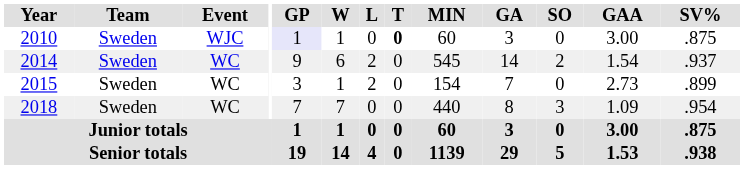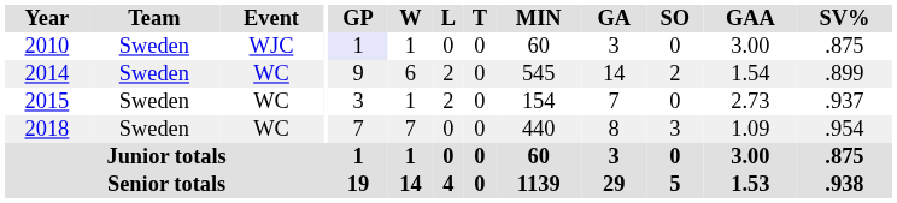 <table border="0" cellpadding="1" cellspacing="0" ID="Table3" style="text-align:center; width:40em">
 <tr ALIGN="center" bgcolor="#e0e0e0">
 <th>Year</th>
 <th>Team</th>
 <th>Event</th>
 <th rowspan="99" bgcolor="#ffffff"></th>
 <th>GP</th>
 <th>W</th>
 <th>L</th>
 <th>T</th>
 <th>MIN</th>
 <th>GA</th>
 <th>SO</th>
 <th>GAA</th>
 <th>SV%</th>
 </tr>
 <tr>
 <td><a href='#'>2010</a></td>
 <td><a href='#'>Sweden</a></td>
 <td><a href='#'>WJC</a></td>
 <td style="background: lavender;">1</td>
 <td>1</td>
 <td>0</td>
-<td><strong>0</strong></td>
+<td>0</td>
 <td>60</td>
 <td>3</td>
 <td>0</td>
 <td>3.00</td>
 <td>.875</td>
 </tr>
 <tr bgcolor="#f0f0f0">
 <td><a href='#'>2014</a></td>
 <td><a href='#'>Sweden</a></td>
 <td><a href='#'>WC</a></td>
 <td>9</td>
 <td>6</td>
 <td>2</td>
 <td>0</td>
 <td>545</td>
 <td>14</td>
 <td>2</td>
 <td>1.54</td>
-<td>.937</td>
+<td>.899</td>
 </tr>
 <tr>
 <td><a href='#'>2015</a></td>
 <td>Sweden</td>
 <td>WC</td>
 <td>3</td>
 <td>1</td>
 <td>2</td>
 <td>0</td>
 <td>154</td>
 <td>7</td>
 <td>0</td>
 <td>2.73</td>
-<td>.899</td>
+<td>.937</td>
 </tr>
 <tr bgcolor="#f0f0f0">
 <td><a href='#'>2018</a></td>
 <td>Sweden</td>
 <td>WC</td>
 <td>7</td>
 <td>7</td>
 <td>0</td>
 <td>0</td>
 <td>440</td>
 <td>8</td>
 <td>3</td>
 <td>1.09</td>
 <td>.954</td>
 </tr>
 <tr bgcolor="#e0e0e0">
 <th colspan=4>Junior totals</th>
 <th>1</th>
 <th>1</th>
 <th>0</th>
 <th>0</th>
 <th>60</th>
 <th>3</th>
 <th>0</th>
 <th>3.00</th>
 <th>.875</th>
 </tr>
 <tr bgcolor="#e0e0e0">
 <th colspan=4>Senior totals</th>
 <th>19</th>
 <th>14</th>
 <th>4</th>
 <th>0</th>
 <th>1139</th>
 <th>29</th>
 <th>5</th>
 <th>1.53</th>
 <th>.938</th>
 </tr>
 </table>
